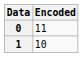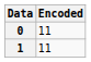 <table class="wikitable">
 <tr>
 <th>Data</th>
 <th>Encoded</th>
 </tr>
 <tr>
 <th>0</th>
 <td>11</td>
 </tr>
 <tr>
 <th>1</th>
-<td>10</td>
+<td>11</td>
 </tr>
 </table>
